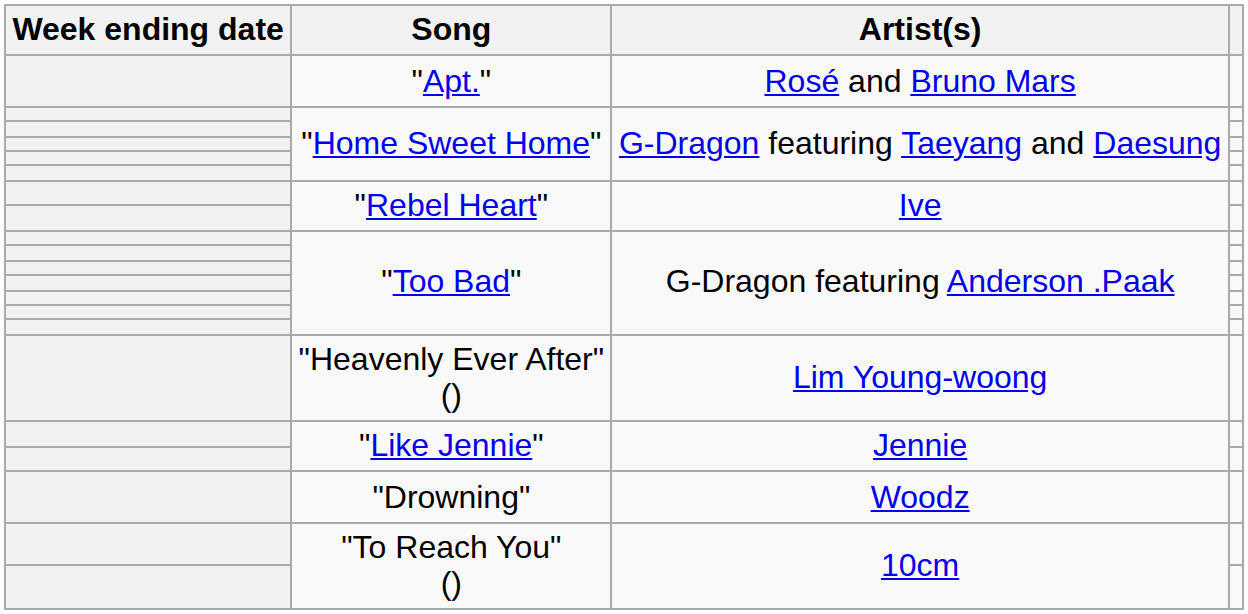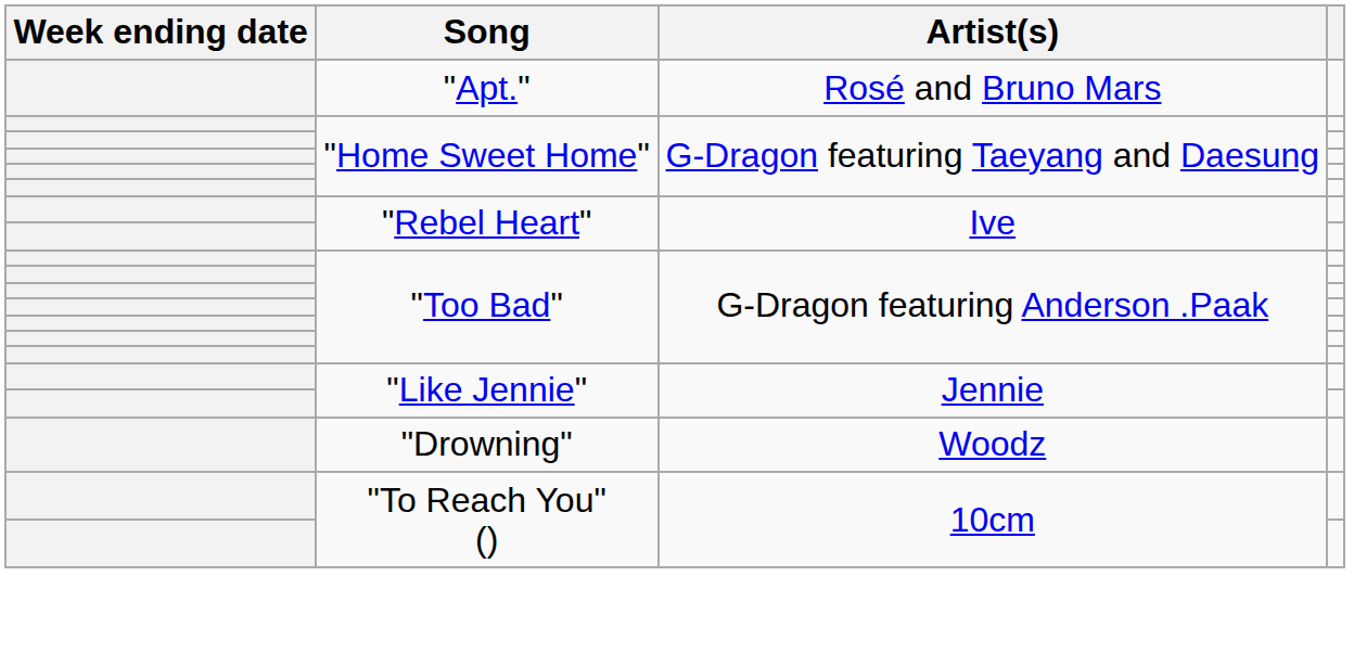 <table class="wikitable sortable plainrowheaders" style="text-align:center">
 <tr>
 <th scope="col">Week ending date</th>
 <th scope="col">Song</th>
 <th scope="col">Artist(s)</th>
 <th scope="col" class="unsortable"></th>
 </tr>
 <tr>
 <th scope="row"></th>
 <td>"<a href='#'>Apt.</a>"</td>
 <td><a href='#'>Rosé</a> and <a href='#'>Bruno Mars</a></td>
 <td></td>
 </tr>
 <tr>
 <th scope="row"></th>
 <td rowspan="5">"<a href='#'>Home Sweet Home</a>"</td>
 <td rowspan="5"><a href='#'>G-Dragon</a> featuring <a href='#'>Taeyang</a> and <a href='#'>Daesung</a></td>
 <td></td>
 </tr>
 <tr>
 <th scope="row"></th>
 <td></td>
 </tr>
 <tr>
 <th scope="row"></th>
 <td></td>
 </tr>
 <tr>
 <th scope="row"></th>
 <td></td>
 </tr>
 <tr>
 <th scope="row"></th>
 <td></td>
 </tr>
 <tr>
 <th scope="row"></th>
 <td rowspan="2">"<a href='#'>Rebel Heart</a>"</td>
 <td rowspan="2"><a href='#'>Ive</a></td>
 <td></td>
 </tr>
 <tr>
 <th scope="row"></th>
 <td></td>
 </tr>
 <tr>
 <th scope="row"></th>
 <td rowspan="7">"<a href='#'>Too Bad</a>"</td>
 <td rowspan="7">G-Dragon featuring <a href='#'>Anderson .Paak</a></td>
 <td></td>
 </tr>
 <tr>
 <th scope="row"></th>
 <td></td>
 </tr>
 <tr>
 <th scope="row"></th>
 <td></td>
 </tr>
 <tr>
 <th scope="row"></th>
 <td></td>
 </tr>
 <tr>
 <th scope="row"></th>
 <td></td>
 </tr>
 <tr>
 <th scope="row"></th>
 <td></td>
 </tr>
 <tr>
 <th scope="row"></th>
 <td></td>
 </tr>
 <tr>
 <th scope="row"></th>
-<td>"Heavenly Ever After"<br>()</td>
-<td><a href='#'>Lim Young-woong</a></td>
-<td></td>
-</tr>
-<tr>
-<th scope="row"></th>
 <td rowspan="2">"<a href='#'>Like Jennie</a>"</td>
 <td rowspan="2"><a href='#'>Jennie</a></td>
 <td></td>
 </tr>
 <tr>
 <th scope="row"></th>
 <td></td>
 </tr>
 <tr>
 <th scope="row"></th>
 <td>"Drowning"</td>
 <td><a href='#'>Woodz</a></td>
 <td></td>
 </tr>
 <tr>
 <th scope="row"></th>
 <td rowspan="2">"To Reach You"<br>()</td>
 <td rowspan="2"><a href='#'>10cm</a></td>
 <td></td>
 </tr>
 <tr>
 <th scope="row"></th>
 <td></td>
 </tr>
 </table>
